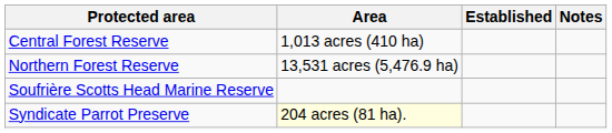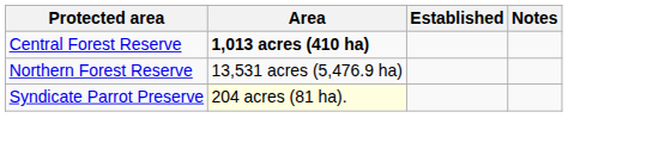 <table class="wikitable">
 <tr>
 <th>Protected area</th>
 <th>Area</th>
 <th>Established</th>
 <th>Notes</th>
 </tr>
 <tr>
 <td><a href='#'>Central Forest Reserve</a></td>
-<td>1,013 acres (410 ha)</td>
+<td><strong>1,013 acres (410 ha)</strong></td>
 <td></td>
 <td></td>
 </tr>
 <tr>
 <td><a href='#'>Northern Forest Reserve</a></td>
 <td>13,531 acres (5,476.9 ha)</td>
 <td></td>
 <td></td>
 </tr>
 <tr>
-<td><a href='#'>Soufrière Scotts Head Marine Reserve</a></td>
-<td></td>
-<td></td>
-<td></td>
-</tr>
-<tr>
 <td><a href='#'>Syndicate Parrot Preserve</a></td>
 <td style="background: lightyellow;">204 acres (81 ha).</td>
 <td></td>
 <td></td>
 </tr>
 </table>
